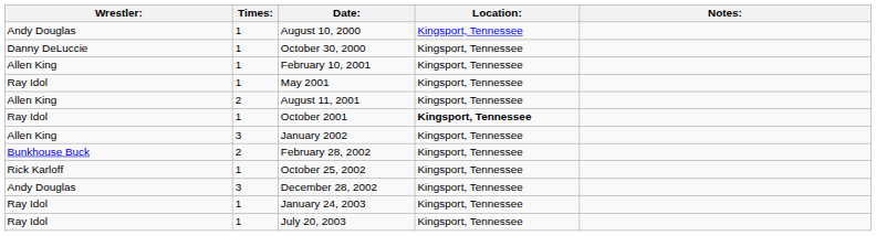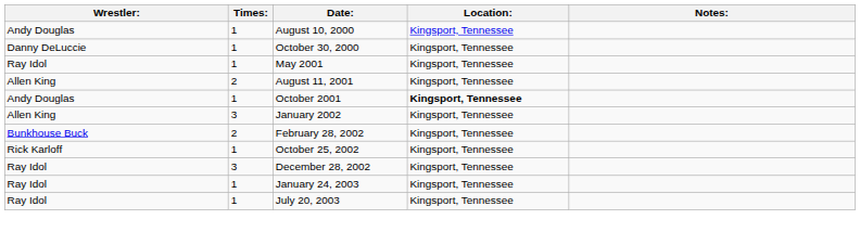 <table class="wikitable" width=100%>
 <tr>
 <th width=25%>Wrestler:</th>
 <th width=5%>Times:</th>
 <th width=15%>Date:</th>
 <th width=18%>Location:</th>
 <th width=32%>Notes:</th>
 </tr>
 <tr>
 <td>Andy Douglas</td>
 <td>1</td>
 <td>August 10, 2000</td>
 <td><a href='#'>Kingsport, Tennessee</a></td>
 <td></td>
 </tr>
 <tr>
 <td>Danny DeLuccie</td>
 <td>1</td>
 <td>October 30, 2000</td>
 <td>Kingsport, Tennessee</td>
 <td></td>
 </tr>
 <tr>
-<td>Allen King</td>
-<td>1</td>
-<td>February 10, 2001</td>
-<td>Kingsport, Tennessee</td>
-<td></td>
-</tr>
-<tr>
 <td>Ray Idol</td>
 <td>1</td>
 <td>May 2001</td>
 <td>Kingsport, Tennessee</td>
 <td></td>
 </tr>
 <tr>
 <td>Allen King</td>
 <td>2</td>
 <td>August 11, 2001</td>
 <td>Kingsport, Tennessee</td>
 <td></td>
 </tr>
 <tr>
-<td>Ray Idol</td>
+<td>Andy Douglas</td>
 <td>1</td>
 <td>October 2001</td>
 <td><strong>Kingsport, Tennessee</strong></td>
 <td></td>
 </tr>
 <tr>
 <td>Allen King</td>
 <td>3</td>
 <td>January 2002</td>
 <td>Kingsport, Tennessee</td>
 <td></td>
 </tr>
 <tr>
 <td><a href='#'>Bunkhouse Buck</a></td>
 <td>2</td>
 <td>February 28, 2002</td>
 <td>Kingsport, Tennessee</td>
 <td></td>
 </tr>
 <tr>
 <td>Rick Karloff</td>
 <td>1</td>
 <td>October 25, 2002</td>
 <td>Kingsport, Tennessee</td>
 <td></td>
 </tr>
 <tr>
-<td>Andy Douglas</td>
+<td>Ray Idol</td>
 <td>3</td>
 <td>December 28, 2002</td>
 <td>Kingsport, Tennessee</td>
 <td></td>
 </tr>
 <tr>
 <td>Ray Idol</td>
 <td>1</td>
 <td>January 24, 2003</td>
 <td>Kingsport, Tennessee</td>
 <td></td>
 </tr>
 <tr>
 <td>Ray Idol</td>
 <td>1</td>
 <td>July 20, 2003</td>
 <td>Kingsport, Tennessee</td>
 <td></td>
 </tr>
 </table>
